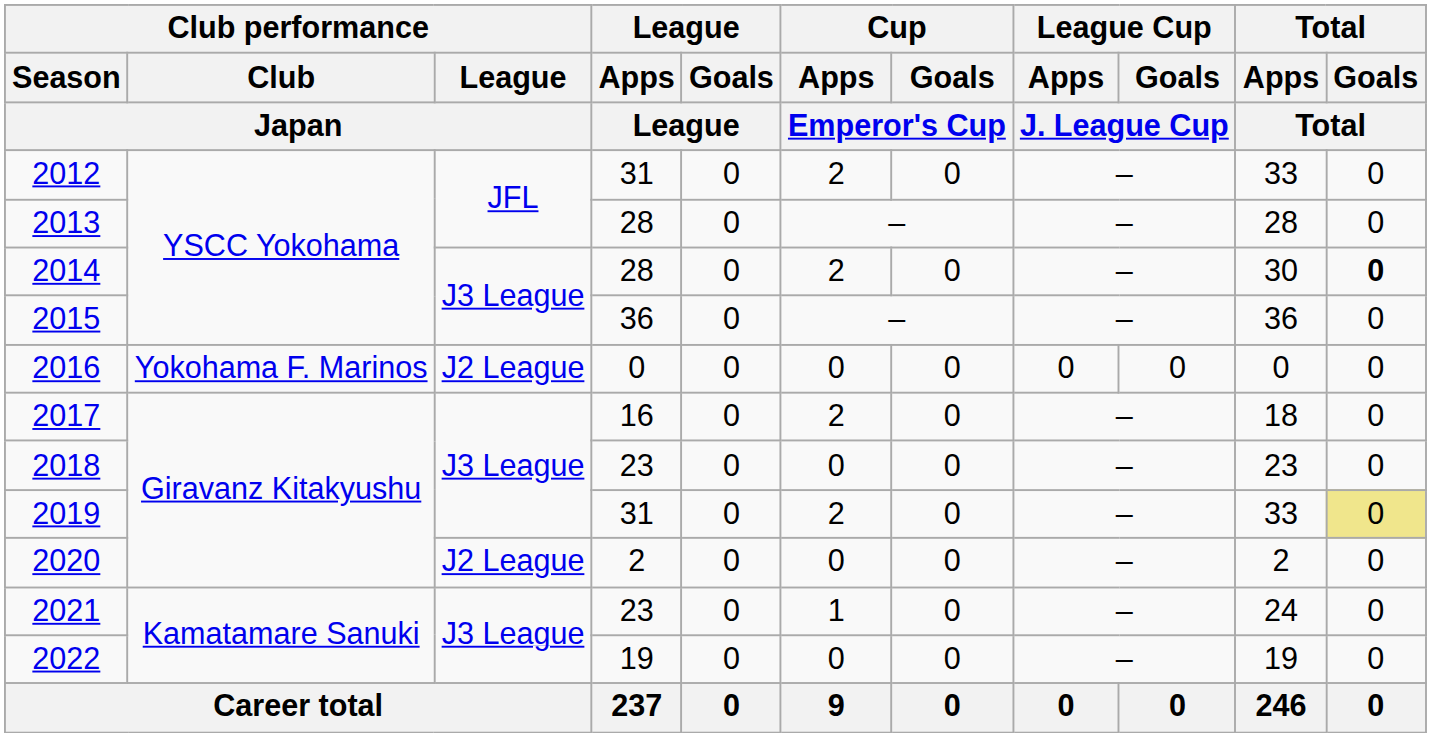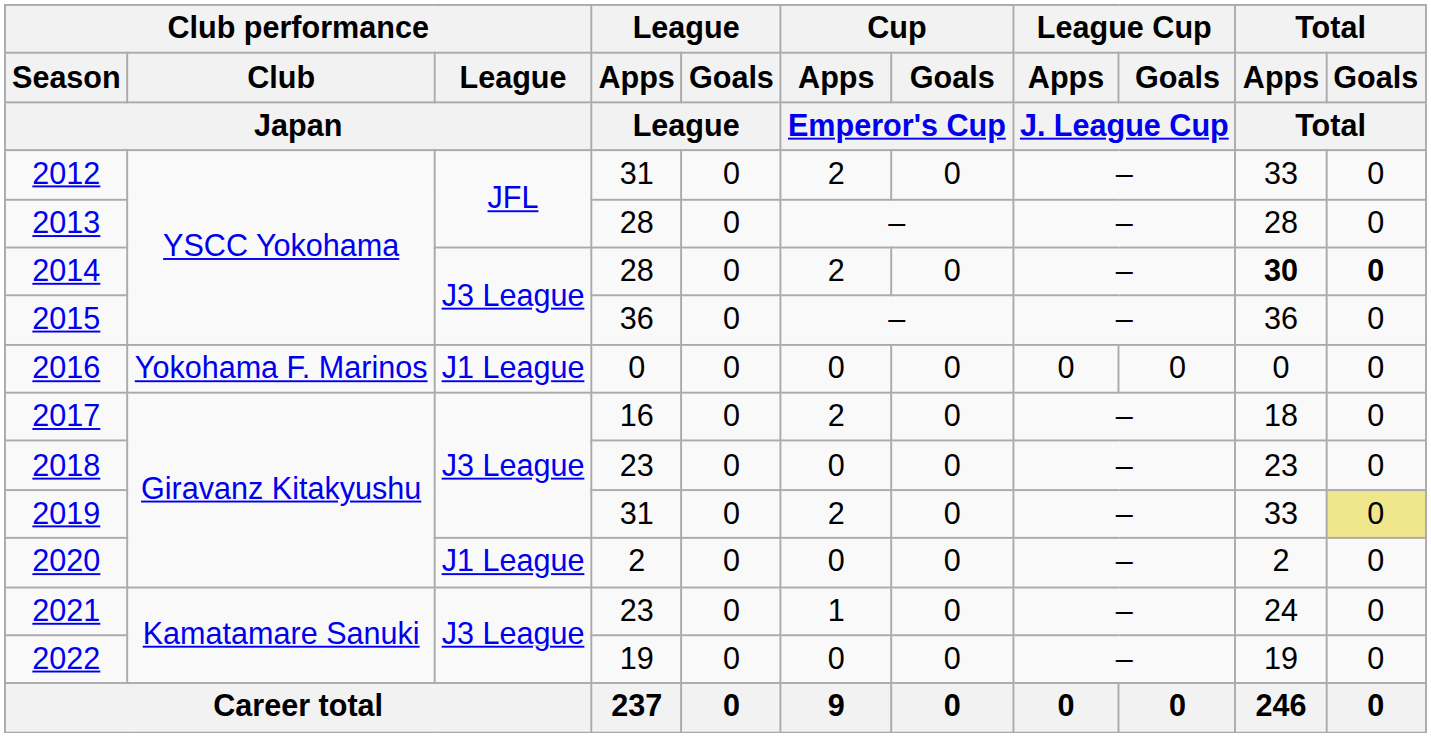 <table class="wikitable" style="text-align:center">
 <tr>
 <th colspan=3>Club performance</th>
 <th colspan=2>League</th>
 <th colspan=2>Cup</th>
 <th colspan=2>League Cup</th>
 <th colspan=2>Total</th>
 </tr>
 <tr>
 <th>Season</th>
 <th>Club</th>
 <th>League</th>
 <th>Apps</th>
 <th>Goals</th>
 <th>Apps</th>
 <th>Goals</th>
 <th>Apps</th>
 <th>Goals</th>
 <th>Apps</th>
 <th>Goals</th>
 </tr>
 <tr>
 <th colspan=3>Japan</th>
 <th colspan=2>League</th>
 <th colspan=2><a href='#'>Emperor's Cup</a></th>
 <th colspan=2><a href='#'>J. League Cup</a></th>
 <th colspan=2>Total</th>
 </tr>
 <tr>
 <td><a href='#'>2012</a></td>
 <td rowspan="4"><a href='#'>YSCC Yokohama</a></td>
 <td rowspan="2"><a href='#'>JFL</a></td>
 <td>31</td>
 <td>0</td>
 <td>2</td>
 <td>0</td>
 <td colspan="2">–</td>
 <td>33</td>
 <td>0</td>
 </tr>
 <tr>
 <td><a href='#'>2013</a></td>
 <td>28</td>
 <td>0</td>
 <td colspan="2">–</td>
 <td colspan="2">–</td>
 <td>28</td>
 <td>0</td>
 </tr>
 <tr>
 <td><a href='#'>2014</a></td>
 <td rowspan="2"><a href='#'>J3 League</a></td>
 <td>28</td>
 <td>0</td>
 <td>2</td>
 <td>0</td>
 <td colspan="2">–</td>
-<td>30</td>
+<td><strong>30</strong></td>
 <td><strong>0</strong></td>
 </tr>
 <tr>
 <td><a href='#'>2015</a></td>
 <td>36</td>
 <td>0</td>
 <td colspan="2">–</td>
 <td colspan="2">–</td>
 <td>36</td>
 <td>0</td>
 </tr>
 <tr>
 <td><a href='#'>2016</a></td>
 <td><a href='#'>Yokohama F. Marinos</a></td>
-<td><a href='#'>J2 League</a></td>
+<td><a href='#'>J1 League</a></td>
 <td>0</td>
 <td>0</td>
 <td>0</td>
 <td>0</td>
 <td>0</td>
 <td>0</td>
 <td>0</td>
 <td>0</td>
 </tr>
 <tr>
 <td><a href='#'>2017</a></td>
 <td rowspan="4"><a href='#'>Giravanz Kitakyushu</a></td>
 <td rowspan="3"><a href='#'>J3 League</a></td>
 <td>16</td>
 <td>0</td>
 <td>2</td>
 <td>0</td>
 <td colspan="2">–</td>
 <td>18</td>
 <td>0</td>
 </tr>
 <tr>
 <td><a href='#'>2018</a></td>
 <td>23</td>
 <td>0</td>
 <td>0</td>
 <td>0</td>
 <td colspan="2">–</td>
 <td>23</td>
 <td>0</td>
 </tr>
 <tr>
 <td><a href='#'>2019</a></td>
 <td>31</td>
 <td>0</td>
 <td>2</td>
 <td>0</td>
 <td colspan="2">–</td>
 <td>33</td>
 <td style="background: khaki;">0</td>
 </tr>
 <tr>
 <td><a href='#'>2020</a></td>
-<td><a href='#'>J2 League</a></td>
+<td><a href='#'>J1 League</a></td>
 <td>2</td>
 <td>0</td>
 <td>0</td>
 <td>0</td>
 <td colspan="2">–</td>
 <td>2</td>
 <td>0</td>
 </tr>
 <tr>
 <td><a href='#'>2021</a></td>
 <td rowspan="2"><a href='#'>Kamatamare Sanuki</a></td>
 <td rowspan="2"><a href='#'>J3 League</a></td>
 <td>23</td>
 <td>0</td>
 <td>1</td>
 <td>0</td>
 <td colspan="2">–</td>
 <td>24</td>
 <td>0</td>
 </tr>
 <tr>
 <td><a href='#'>2022</a></td>
 <td>19</td>
 <td>0</td>
 <td>0</td>
 <td>0</td>
 <td colspan="2">–</td>
 <td>19</td>
 <td>0</td>
 </tr>
 <tr>
 <th colspan="3">Career total</th>
 <th>237</th>
 <th>0</th>
 <th>9</th>
 <th>0</th>
 <th>0</th>
 <th>0</th>
 <th>246</th>
 <th>0</th>
 </tr>
 </table>
